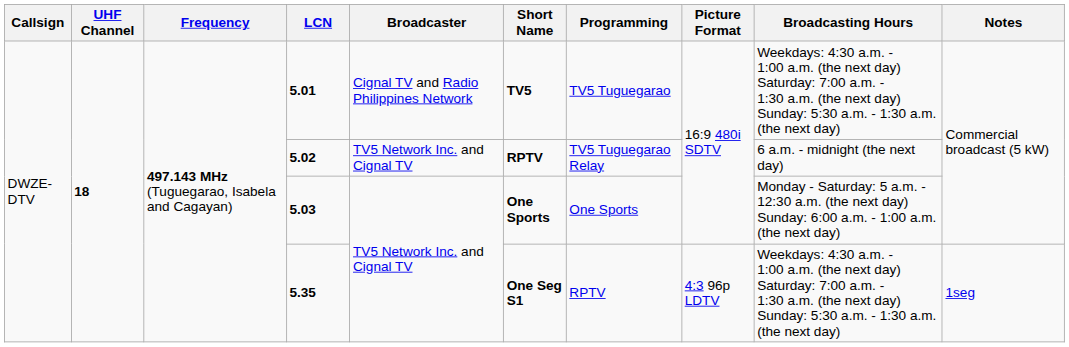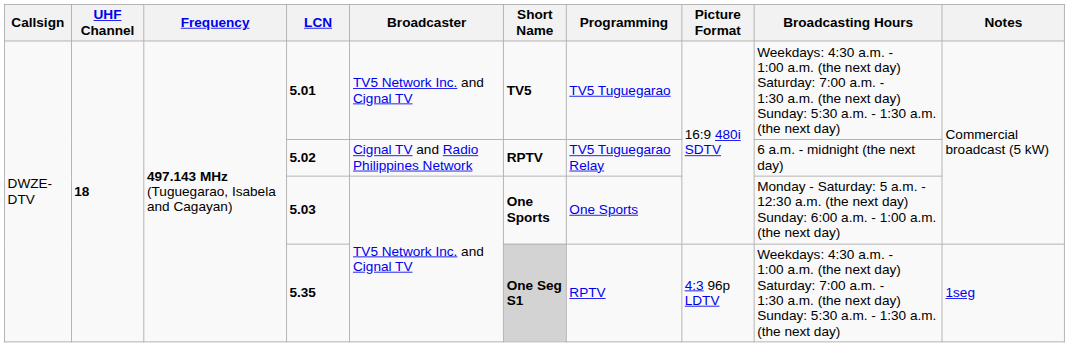 <table class="wikitable sortable">
 <tr>
 <th>Callsign</th>
 <th><a href='#'>UHF</a> Channel</th>
 <th><a href='#'>Frequency</a></th>
 <th width="6%"><a href='#'>LCN</a></th>
 <th>Broadcaster</th>
 <th>Short Name</th>
 <th>Programming</th>
 <th>Picture Format</th>
 <th>Broadcasting Hours</th>
 <th>Notes</th>
 </tr>
 <tr>
 <td rowspan="4">DWZE-DTV</td>
 <td rowspan="4"><strong>18</strong></td>
 <td rowspan="4"><strong>497.143 MHz</strong><br>(Tuguegarao, Isabela and Cagayan)</td>
 <td><strong>5.01</strong></td>
-<td><a href='#'>Cignal TV</a> and <a href='#'>Radio Philippines Network</a></td>
+<td rowspan="1"><a href='#'>TV5 Network Inc.</a> and <a href='#'>Cignal TV</a></td>
 <td><strong>TV5</strong></td>
 <td><a href='#'>TV5 Tuguegarao</a></td>
 <td rowspan="3">16:9 <a href='#'>480i</a> <a href='#'>SDTV</a></td>
 <td>Weekdays:  4:30 a.m. - 1:00 a.m. (the next day) <br> Saturday: 7:00 a.m. - 1:30 a.m. (the next day) <br> Sunday: 5:30 a.m. - 1:30 a.m. (the next day)</td>
 <td rowspan="3">Commercial broadcast (5 kW)</td>
 </tr>
 <tr>
 <td><strong>5.02</strong></td>
-<td rowspan="1"><a href='#'>TV5 Network Inc.</a> and <a href='#'>Cignal TV</a></td>
+<td><a href='#'>Cignal TV</a> and <a href='#'>Radio Philippines Network</a></td>
 <td><strong>RPTV</strong></td>
 <td><a href='#'>TV5 Tuguegarao Relay</a></td>
 <td>6 a.m. - midnight (the next day)</td>
 </tr>
 <tr>
 <td><strong>5.03</strong></td>
 <td rowspan="2"><a href='#'>TV5 Network Inc.</a> and <a href='#'>Cignal TV</a></td>
 <td><strong>One Sports</strong></td>
 <td><a href='#'>One Sports</a></td>
 <td>Monday - Saturday: 5 a.m. - 12:30 a.m. (the next day) <br> Sunday: 6:00 a.m. - 1:00 a.m. (the next day)</td>
 </tr>
 <tr>
 <td><strong>5.35</strong></td>
-<td><strong>One Seg S1</strong></td>
+<td style="background: lightgrey;"><strong>One Seg S1</strong></td>
 <td><a href='#'>RPTV</a></td>
 <td><a href='#'>4:3</a> 96p <a href='#'>LDTV</a></td>
 <td>Weekdays:  4:30 a.m. - 1:00 a.m. (the next day) <br> Saturday: 7:00 a.m. - 1:30 a.m. (the next day) <br> Sunday: 5:30 a.m. - 1:30 a.m. (the next day)</td>
 <td><a href='#'>1seg</a></td>
 </tr>
 </table>
